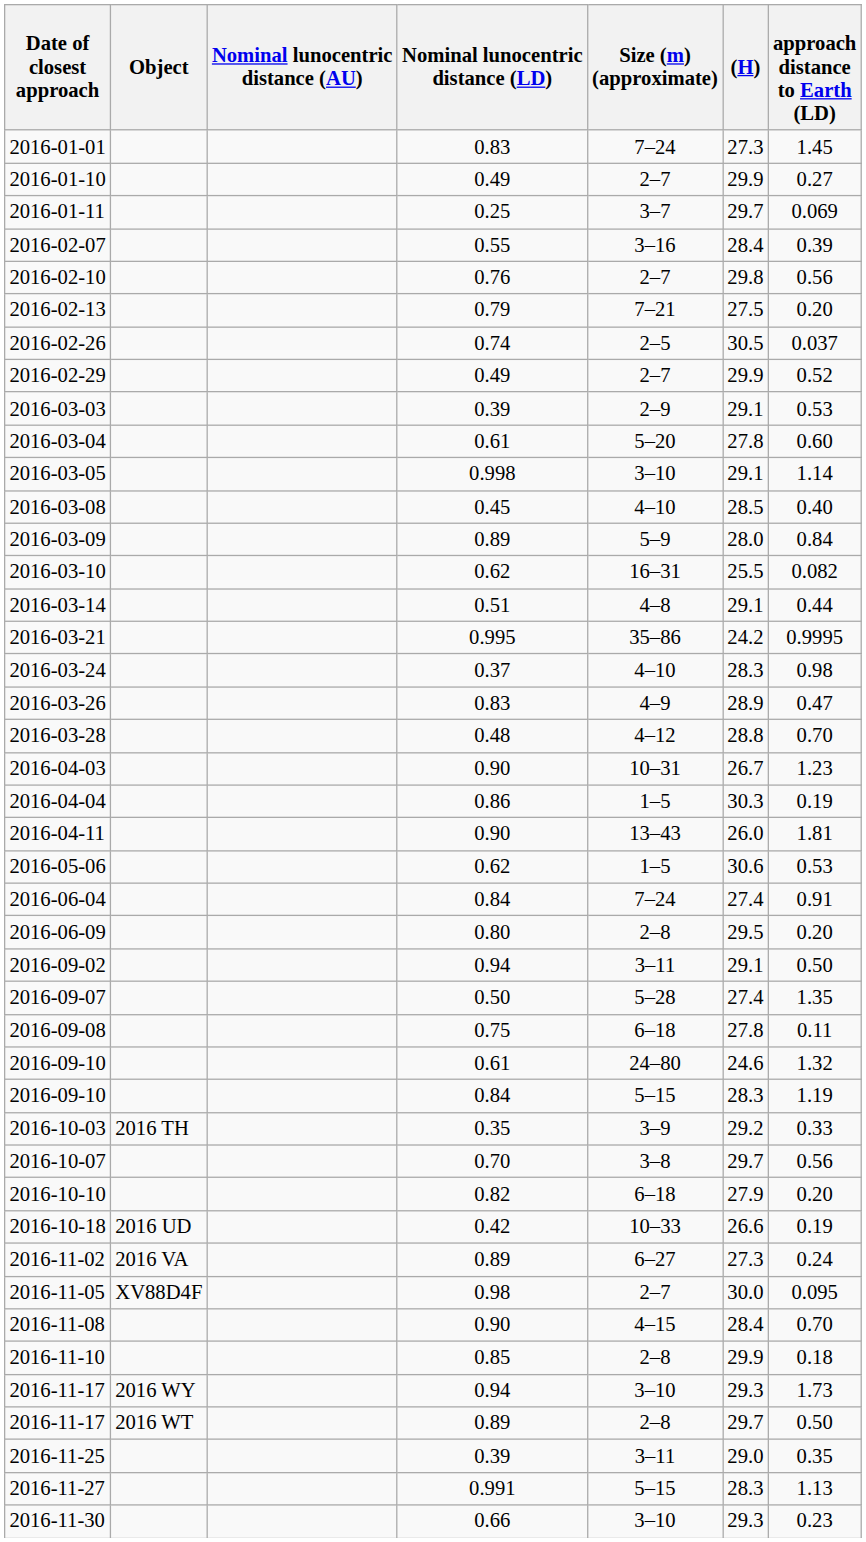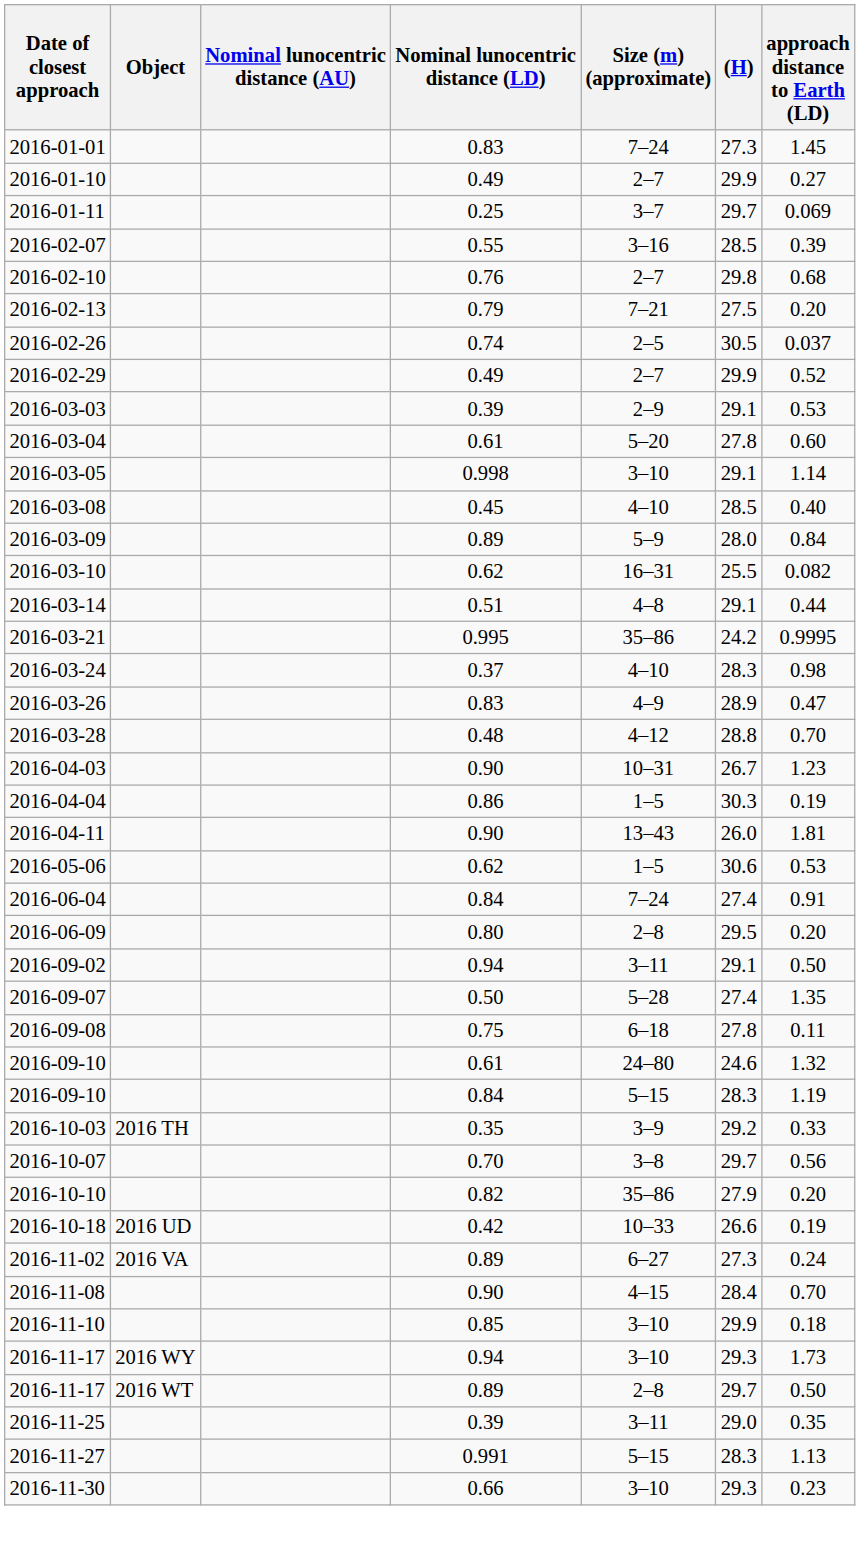 <table class="wikitable sortable">
 <tr>
 <th>Date of<br>closest<br>approach</th>
 <th>Object</th>
 <th><a href='#'>Nominal</a> lunocentric<br>distance (<a href='#'>AU</a>)</th>
 <th>Nominal lunocentric<br>distance (<a href='#'>LD</a>)</th>
 <th data-sort-type="number">Size (<a href='#'>m</a>)<br>(approximate)</th>
 <th>(<a href='#'>H</a>)</th>
 <th><br>approach<br>distance<br>to <a href='#'>Earth</a><br> (LD)</th>
 </tr>
 <tr>
 <td>2016-01-01</td>
 <td></td>
 <td></td>
 <td align="center">0.83</td>
 <td align="center">7–24</td>
 <td align="center">27.3</td>
 <td align="center">1.45</td>
 </tr>
 <tr>
 <td>2016-01-10</td>
 <td></td>
 <td></td>
 <td align="center">0.49</td>
 <td align="center">2–7</td>
 <td align="center">29.9</td>
 <td align="center">0.27</td>
 </tr>
 <tr>
 <td>2016-01-11</td>
 <td></td>
 <td></td>
 <td align="center">0.25</td>
 <td align="center">3–7</td>
 <td align="center">29.7</td>
 <td align="center">0.069</td>
 </tr>
 <tr>
 <td>2016-02-07</td>
 <td></td>
 <td></td>
 <td align="center">0.55</td>
 <td align="center">3–16</td>
-<td align="center">28.4</td>
+<td align="center">28.5</td>
 <td align="center">0.39</td>
 </tr>
 <tr>
 <td>2016-02-10</td>
 <td></td>
 <td></td>
 <td align="center">0.76</td>
 <td align="center">2–7</td>
 <td align="center">29.8</td>
-<td align="center">0.56</td>
+<td align="center">0.68</td>
 </tr>
 <tr>
 <td>2016-02-13</td>
 <td></td>
 <td></td>
 <td align="center">0.79</td>
 <td align="center">7–21</td>
 <td align="center">27.5</td>
 <td align="center">0.20</td>
 </tr>
 <tr>
 <td>2016-02-26</td>
 <td></td>
 <td></td>
 <td align="center">0.74</td>
 <td align="center">2–5</td>
 <td align="center">30.5</td>
 <td align="center">0.037</td>
 </tr>
 <tr>
 <td>2016-02-29</td>
 <td></td>
 <td></td>
 <td align="center">0.49</td>
 <td align="center">2–7</td>
 <td align="center">29.9</td>
 <td align="center">0.52</td>
 </tr>
 <tr>
 <td>2016-03-03</td>
 <td></td>
 <td></td>
 <td align="center">0.39</td>
 <td align="center">2–9</td>
 <td align="center">29.1</td>
 <td align="center">0.53</td>
 </tr>
 <tr>
 <td>2016-03-04</td>
 <td></td>
 <td></td>
 <td align="center">0.61</td>
 <td align="center">5–20</td>
 <td align="center">27.8</td>
 <td align="center">0.60</td>
 </tr>
 <tr>
 <td>2016-03-05</td>
 <td></td>
 <td></td>
 <td align="center">0.998</td>
 <td align="center">3–10</td>
 <td align="center">29.1</td>
 <td align="center">1.14</td>
 </tr>
 <tr>
 <td>2016-03-08</td>
 <td></td>
 <td></td>
 <td align="center">0.45</td>
 <td align="center">4–10</td>
 <td align="center">28.5</td>
 <td align="center">0.40</td>
 </tr>
 <tr>
 <td>2016-03-09</td>
 <td></td>
 <td></td>
 <td align="center">0.89</td>
 <td align="center">5–9</td>
 <td align="center">28.0</td>
 <td align="center">0.84</td>
 </tr>
 <tr>
 <td>2016-03-10</td>
 <td></td>
 <td></td>
 <td align="center">0.62</td>
 <td align="center">16–31</td>
 <td align="center">25.5</td>
 <td align="center">0.082</td>
 </tr>
 <tr>
 <td>2016-03-14</td>
 <td></td>
 <td></td>
 <td align="center">0.51</td>
 <td align="center">4–8</td>
 <td align="center">29.1</td>
 <td align="center">0.44</td>
 </tr>
 <tr>
 <td>2016-03-21</td>
 <td></td>
 <td></td>
 <td align="center">0.995</td>
 <td align="center">35–86</td>
 <td align="center">24.2</td>
 <td align="center">0.9995</td>
 </tr>
 <tr>
 <td>2016-03-24</td>
 <td></td>
 <td></td>
 <td align="center">0.37</td>
 <td align="center">4–10</td>
 <td align="center">28.3</td>
 <td align="center">0.98</td>
 </tr>
 <tr>
 <td>2016-03-26</td>
 <td></td>
 <td></td>
 <td align="center">0.83</td>
 <td align="center">4–9</td>
 <td align="center">28.9</td>
 <td align="center">0.47</td>
 </tr>
 <tr>
 <td>2016-03-28</td>
 <td></td>
 <td></td>
 <td align="center">0.48</td>
 <td align="center">4–12</td>
 <td align="center">28.8</td>
 <td align="center">0.70</td>
 </tr>
 <tr>
 <td>2016-04-03</td>
 <td></td>
 <td></td>
 <td align="center">0.90</td>
 <td align="center">10–31</td>
 <td align="center">26.7</td>
 <td align="center">1.23</td>
 </tr>
 <tr>
 <td>2016-04-04</td>
 <td></td>
 <td></td>
 <td align="center">0.86</td>
 <td align="center">1–5</td>
 <td align="center">30.3</td>
 <td align="center">0.19</td>
 </tr>
 <tr>
 <td>2016-04-11</td>
 <td></td>
 <td></td>
 <td align="center">0.90</td>
 <td align="center">13–43</td>
 <td align="center">26.0</td>
 <td align="center">1.81</td>
 </tr>
 <tr>
 <td>2016-05-06</td>
 <td></td>
 <td></td>
 <td align="center">0.62</td>
 <td align="center">1–5</td>
 <td align="center">30.6</td>
 <td align="center">0.53</td>
 </tr>
 <tr>
 <td>2016-06-04</td>
 <td></td>
 <td></td>
 <td align="center">0.84</td>
 <td align="center">7–24</td>
 <td align="center">27.4</td>
 <td align="center">0.91</td>
 </tr>
 <tr>
 <td>2016-06-09</td>
 <td></td>
 <td></td>
 <td align="center">0.80</td>
 <td align="center">2–8</td>
 <td align="center">29.5</td>
 <td align="center">0.20</td>
 </tr>
 <tr>
 <td>2016-09-02</td>
 <td></td>
 <td></td>
 <td align="center">0.94</td>
 <td align="center">3–11</td>
 <td align="center">29.1</td>
 <td align="center">0.50</td>
 </tr>
 <tr>
 <td>2016-09-07</td>
 <td></td>
 <td></td>
 <td align="center">0.50</td>
 <td align="center">5–28</td>
 <td align="center">27.4</td>
 <td align="center">1.35</td>
 </tr>
 <tr>
 <td>2016-09-08</td>
 <td></td>
 <td></td>
 <td align="center">0.75</td>
 <td align="center">6–18</td>
 <td align="center">27.8</td>
 <td align="center">0.11</td>
 </tr>
 <tr>
 <td>2016-09-10</td>
 <td></td>
 <td></td>
 <td align="center">0.61</td>
 <td align="center">24–80</td>
 <td align="center">24.6</td>
 <td align="center">1.32</td>
 </tr>
 <tr>
 <td>2016-09-10</td>
 <td></td>
 <td></td>
 <td align="center">0.84</td>
 <td align="center">5–15</td>
 <td align="center">28.3</td>
 <td align="center">1.19</td>
 </tr>
 <tr>
 <td>2016-10-03</td>
 <td>2016 TH</td>
 <td></td>
 <td align="center">0.35</td>
 <td align="center">3–9</td>
 <td align="center">29.2</td>
 <td align="center">0.33</td>
 </tr>
 <tr>
 <td>2016-10-07</td>
 <td></td>
 <td></td>
 <td align="center">0.70</td>
 <td align="center">3–8</td>
 <td align="center">29.7</td>
 <td align="center">0.56</td>
 </tr>
 <tr>
 <td>2016-10-10</td>
 <td></td>
 <td></td>
 <td align="center">0.82</td>
-<td align="center">6–18</td>
+<td align="center">35–86</td>
 <td align="center">27.9</td>
 <td align="center">0.20</td>
 </tr>
 <tr>
 <td>2016-10-18</td>
 <td>2016 UD</td>
 <td></td>
 <td align="center">0.42</td>
 <td align="center">10–33</td>
 <td align="center">26.6</td>
 <td align="center">0.19</td>
 </tr>
 <tr>
 <td>2016-11-02</td>
 <td>2016 VA</td>
 <td></td>
 <td align="center">0.89</td>
 <td align="center">6–27</td>
 <td align="center">27.3</td>
 <td align="center">0.24</td>
 </tr>
 <tr>
-<td>2016-11-05</td>
-<td>XV88D4F</td>
-<td></td>
-<td align="center">0.98</td>
-<td align="center">2–7</td>
-<td align="center">30.0</td>
-<td align="center">0.095</td>
-</tr>
-<tr>
 <td>2016-11-08</td>
 <td></td>
 <td></td>
 <td align="center">0.90</td>
 <td align="center">4–15</td>
 <td align="center">28.4</td>
 <td align="center">0.70</td>
 </tr>
 <tr>
 <td>2016-11-10</td>
 <td></td>
 <td></td>
 <td align="center">0.85</td>
-<td align="center">2–8</td>
+<td align="center">3–10</td>
 <td align="center">29.9</td>
 <td align="center">0.18</td>
 </tr>
 <tr>
 <td>2016-11-17</td>
 <td>2016 WY</td>
 <td></td>
 <td align="center">0.94</td>
 <td align="center">3–10</td>
 <td align="center">29.3</td>
 <td align="center">1.73</td>
 </tr>
 <tr>
 <td>2016-11-17</td>
 <td>2016 WT</td>
 <td></td>
 <td align="center">0.89</td>
 <td align="center">2–8</td>
 <td align="center">29.7</td>
 <td align="center">0.50</td>
 </tr>
 <tr>
 <td>2016-11-25</td>
 <td></td>
 <td></td>
 <td align="center">0.39</td>
 <td align="center">3–11</td>
 <td align="center">29.0</td>
 <td align="center">0.35</td>
 </tr>
 <tr>
 <td>2016-11-27</td>
 <td></td>
 <td></td>
 <td align="center">0.991</td>
 <td align="center">5–15</td>
 <td align="center">28.3</td>
 <td align="center">1.13</td>
 </tr>
 <tr>
 <td>2016-11-30</td>
 <td></td>
 <td></td>
 <td align="center">0.66</td>
 <td align="center">3–10</td>
 <td align="center">29.3</td>
 <td align="center">0.23</td>
 </tr>
 </table>
